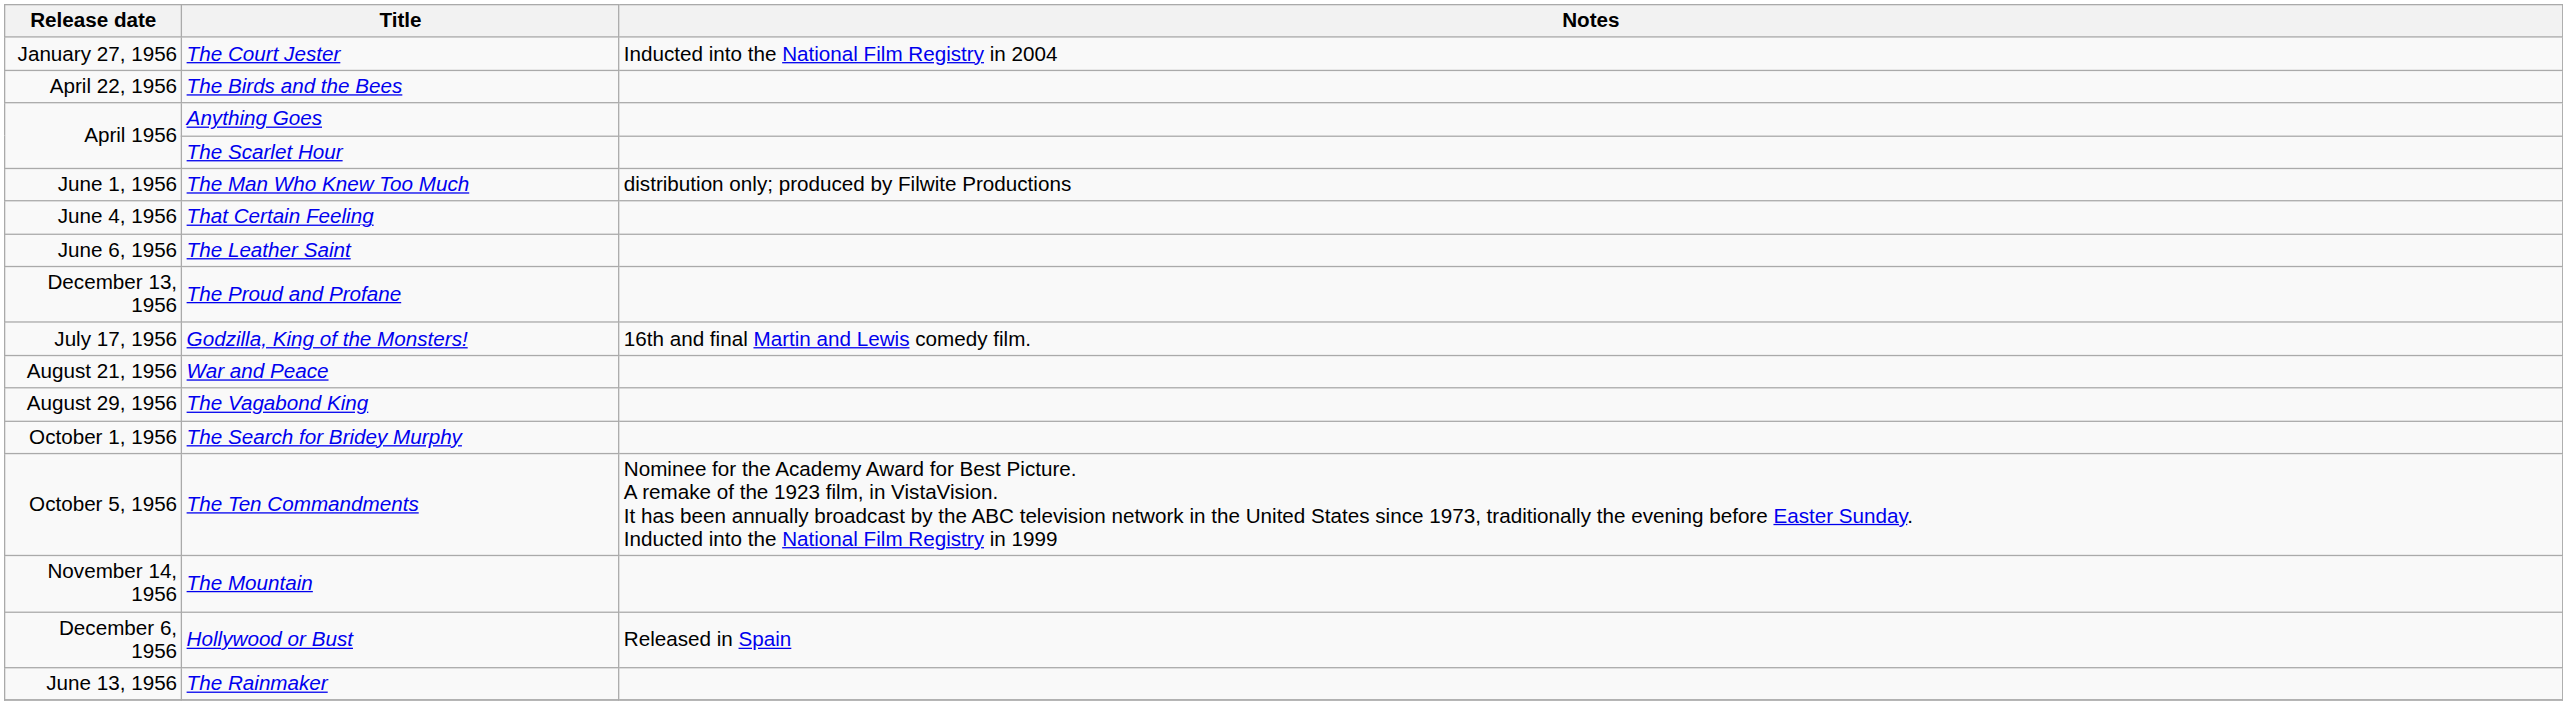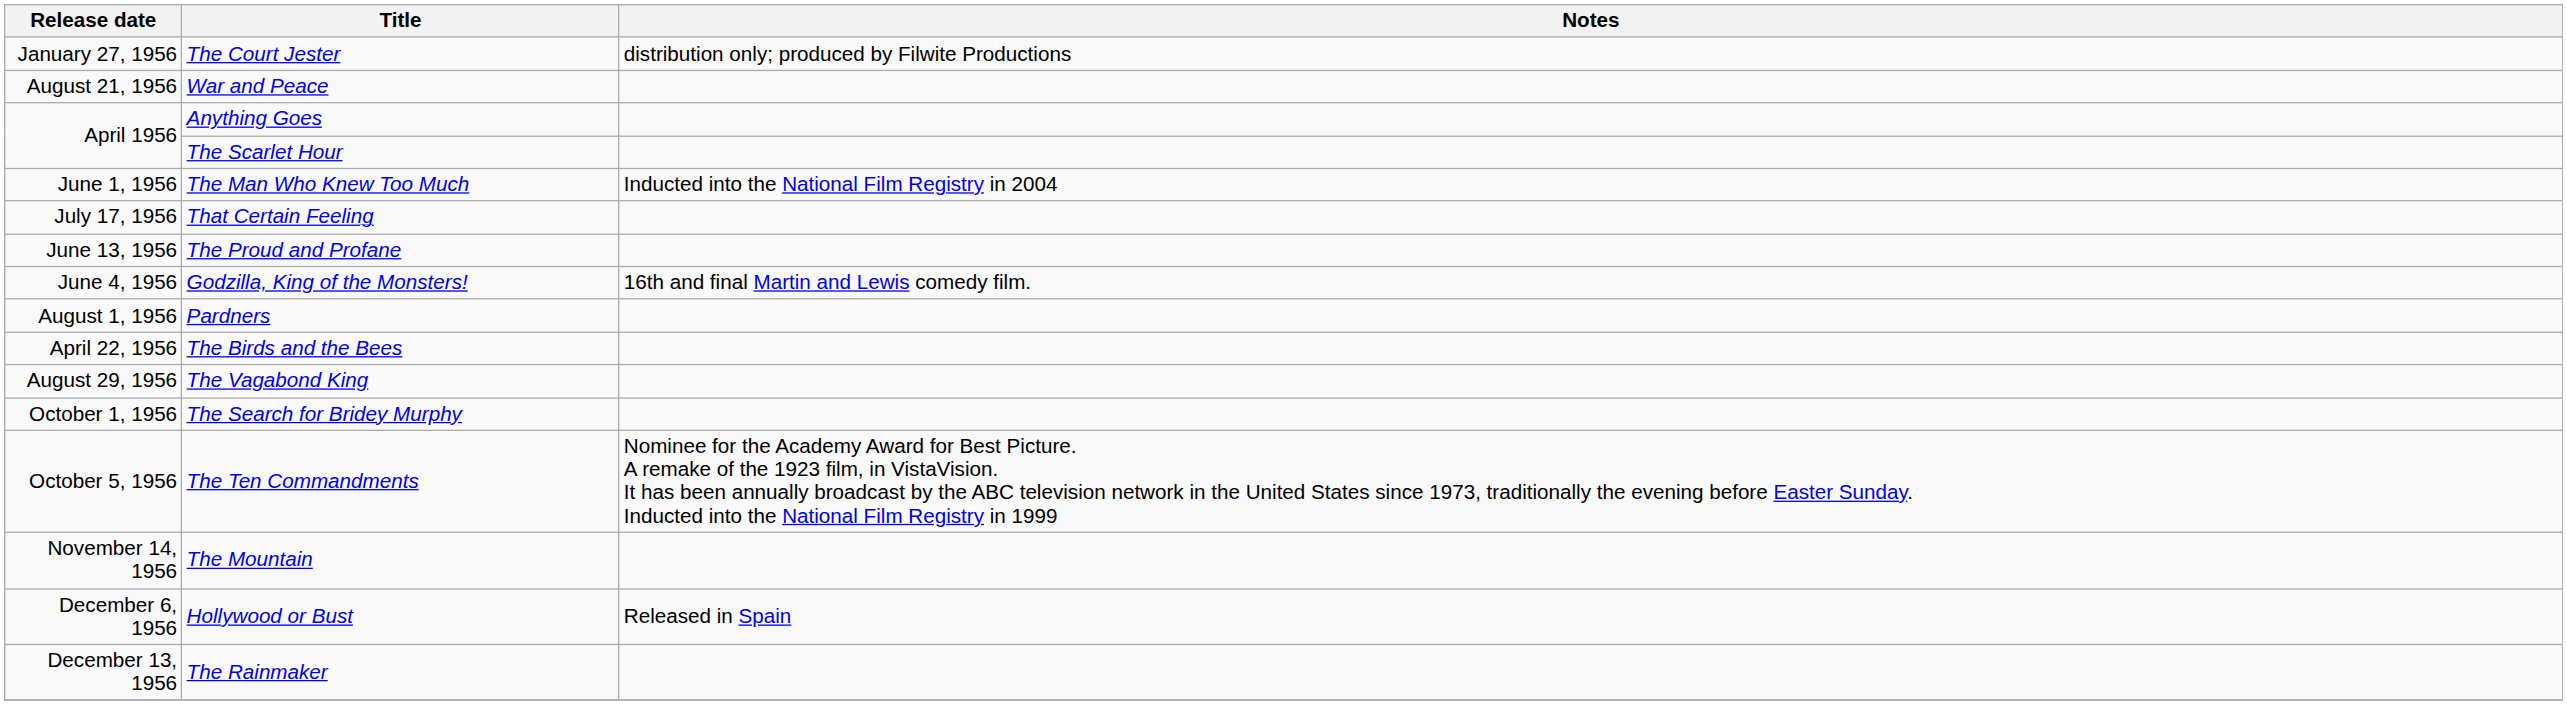 <table class="wikitable sortable" style="width:100%;">
 <tr>
 <th scope="col" style="width:130px;">Release date</th>
 <th>Title</th>
 <th>Notes</th>
 </tr>
 <tr>
 <td style="text-align:right;">January 27, 1956</td>
 <td><em><a href='#'>The Court Jester</a></em></td>
-<td>Inducted into the <a href='#'>National Film Registry</a> in 2004</td>
+<td>distribution only; produced by Filwite Productions</td>
 </tr>
 <tr>
-<td style="text-align:right;">April 22, 1956</td>
-<td><em><a href='#'>The Birds and the Bees</a></em></td>
+<td style="text-align:right;">August 21, 1956</td>
+<td><em><a href='#'>War and Peace</a></em></td>
 <td></td>
 </tr>
 <tr>
 <td style="text-align:right;" rowspan="2">April 1956</td>
 <td><em><a href='#'>Anything Goes</a></em></td>
 <td></td>
 </tr>
 <tr>
 <td><em><a href='#'>The Scarlet Hour</a></em></td>
 <td></td>
 </tr>
 <tr>
 <td style="text-align:right;">June 1, 1956</td>
 <td><em><a href='#'>The Man Who Knew Too Much</a></em></td>
-<td>distribution only; produced by Filwite Productions</td>
+<td>Inducted into the <a href='#'>National Film Registry</a> in 2004</td>
 </tr>
 <tr>
-<td style="text-align:right;">June 4, 1956</td>
+<td style="text-align:right;">July 17, 1956</td>
 <td><em><a href='#'>That Certain Feeling</a></em></td>
 <td></td>
 </tr>
 <tr>
-<td style="text-align:right;">June 6, 1956</td>
-<td><em><a href='#'>The Leather Saint</a></em></td>
-<td></td>
-</tr>
-<tr>
-<td style="text-align:right;">December 13, 1956</td>
+<td style="text-align:right;">June 13, 1956</td>
 <td><em><a href='#'>The Proud and Profane</a></em></td>
 <td></td>
 </tr>
 <tr>
-<td style="text-align:right;">July 17, 1956</td>
+<td style="text-align:right;">June 4, 1956</td>
 <td><em><a href='#'>Godzilla, King of the Monsters!</a></em></td>
 <td>16th and final <a href='#'>Martin and Lewis</a> comedy film.</td>
 </tr>
 <tr>
-<td style="text-align:right;">August 21, 1956</td>
-<td><em><a href='#'>War and Peace</a></em></td>
+<td style="text-align:right;">August 1, 1956</td>
+<td><em><a href='#'>Pardners</a></em></td>
+<td></td>
+</tr>
+<tr>
+<td style="text-align:right;">April 22, 1956</td>
+<td><em><a href='#'>The Birds and the Bees</a></em></td>
 <td></td>
 </tr>
 <tr>
 <td style="text-align:right;">August 29, 1956</td>
 <td><em><a href='#'>The Vagabond King</a></em></td>
 <td></td>
 </tr>
 <tr>
 <td style="text-align:right;">October 1, 1956</td>
 <td><em><a href='#'>The Search for Bridey Murphy</a></em></td>
 <td></td>
 </tr>
 <tr>
 <td style="text-align:right;">October 5, 1956</td>
 <td><em><a href='#'>The Ten Commandments</a></em></td>
 <td>Nominee for the Academy Award for Best Picture.<br>A remake of the 1923 film, in VistaVision.<br>It has been annually broadcast by the ABC television network in the United States since 1973, traditionally the evening before <a href='#'>Easter Sunday</a>.<br>Inducted into the <a href='#'>National Film Registry</a> in 1999</td>
 </tr>
 <tr>
 <td style="text-align:right;">November 14, 1956</td>
 <td><em><a href='#'>The Mountain</a></em></td>
 <td></td>
 </tr>
 <tr>
 <td style="text-align:right;">December 6, 1956</td>
 <td><em><a href='#'>Hollywood or Bust</a></em></td>
 <td>Released in <a href='#'>Spain</a></td>
 </tr>
 <tr>
-<td style="text-align:right;">June 13, 1956</td>
+<td style="text-align:right;">December 13, 1956</td>
 <td><em><a href='#'>The Rainmaker</a></em></td>
 <td></td>
 </tr>
 <tr>
 </tr>
 </table>
